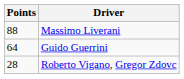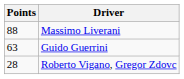 <table class="wikitable">
 <tr>
 <th>Points</th>
 <th>Driver</th>
 </tr>
 <tr>
 <td>88</td>
 <td> <a href='#'>Massimo Liverani</a></td>
 </tr>
 <tr>
-<td>64</td>
+<td>63</td>
 <td> <a href='#'>Guido Guerrini</a></td>
 </tr>
 <tr>
 <td>28</td>
 <td> <a href='#'>Roberto Vigano</a>,  <a href='#'>Gregor Zdovc</a></td>
 </tr>
 </table>
